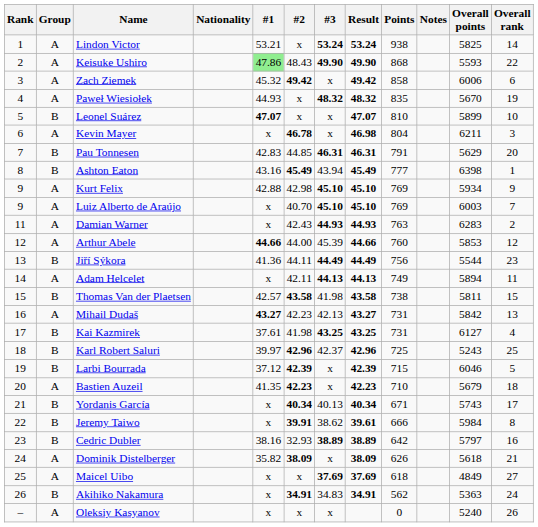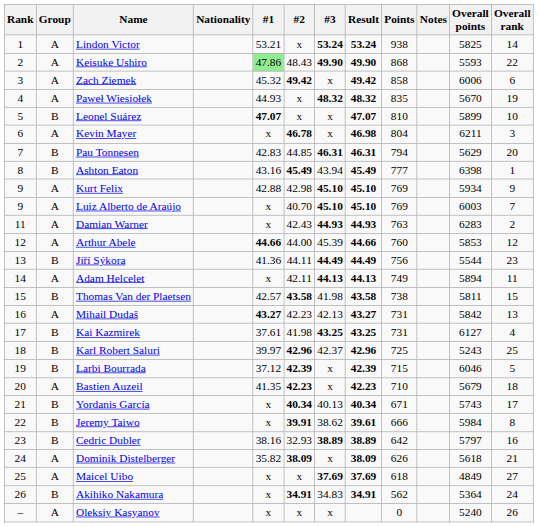 <table class="wikitable sortable" style="text-align:center">
 <tr>
 <th>Rank</th>
 <th>Group</th>
 <th>Name</th>
 <th>Nationality</th>
 <th>#1</th>
 <th>#2</th>
 <th>#3</th>
 <th>Result</th>
 <th>Points</th>
 <th>Notes</th>
 <th>Overall<br>points</th>
 <th>Overall<br>rank</th>
 </tr>
 <tr>
 <td>1</td>
 <td>A</td>
 <td align=left><a href='#'>Lindon Victor</a></td>
 <td align=left></td>
 <td>53.21</td>
 <td>x</td>
 <td><strong>53.24</strong></td>
 <td><strong>53.24</strong></td>
 <td>938</td>
 <td></td>
 <td>5825</td>
 <td>14</td>
 </tr>
 <tr>
 <td>2</td>
 <td>A</td>
 <td align=left><a href='#'>Keisuke Ushiro</a></td>
 <td align=left></td>
 <td style="background: lightgreen;">47.86</td>
 <td>48.43</td>
 <td><strong>49.90</strong></td>
 <td><strong>49.90</strong></td>
 <td>868</td>
 <td></td>
 <td>5593</td>
 <td>22</td>
 </tr>
 <tr>
 <td>3</td>
 <td>A</td>
 <td align=left><a href='#'>Zach Ziemek</a></td>
 <td align=left></td>
 <td>45.32</td>
 <td><strong>49.42</strong></td>
 <td>x</td>
 <td><strong>49.42</strong></td>
 <td>858</td>
 <td></td>
 <td>6006</td>
 <td>6</td>
 </tr>
 <tr>
 <td>4</td>
 <td>A</td>
 <td align=left><a href='#'>Paweł Wiesiołek</a></td>
 <td align=left></td>
 <td>44.93</td>
 <td>x</td>
 <td><strong>48.32</strong></td>
 <td><strong>48.32</strong></td>
 <td>835</td>
 <td></td>
 <td>5670</td>
 <td>19</td>
 </tr>
 <tr>
 <td>5</td>
 <td>B</td>
 <td align=left><a href='#'>Leonel Suárez</a></td>
 <td align=left></td>
 <td><strong>47.07</strong></td>
 <td>x</td>
 <td>x</td>
 <td><strong>47.07</strong></td>
 <td>810</td>
 <td></td>
 <td>5899</td>
 <td>10</td>
 </tr>
 <tr>
 <td>6</td>
 <td>A</td>
 <td align=left><a href='#'>Kevin Mayer</a></td>
 <td align=left></td>
 <td>x</td>
 <td><strong>46.78</strong></td>
 <td>x</td>
 <td><strong>46.98</strong></td>
 <td>804</td>
 <td></td>
 <td>6211</td>
 <td>3</td>
 </tr>
 <tr>
 <td>7</td>
 <td>B</td>
 <td align=left><a href='#'>Pau Tonnesen</a></td>
 <td align=left></td>
 <td>42.83</td>
 <td>44.85</td>
 <td><strong>46.31</strong></td>
 <td><strong>46.31</strong></td>
-<td>791</td>
+<td>794</td>
 <td></td>
 <td>5629</td>
 <td>20</td>
 </tr>
 <tr>
 <td>8</td>
 <td>B</td>
 <td align=left><a href='#'>Ashton Eaton</a></td>
 <td align=left></td>
 <td>43.16</td>
 <td><strong>45.49</strong></td>
 <td>43.94</td>
 <td><strong>45.49</strong></td>
 <td>777</td>
 <td></td>
 <td>6398</td>
 <td>1</td>
 </tr>
 <tr>
 <td>9</td>
 <td>A</td>
 <td align=left><a href='#'>Kurt Felix</a></td>
 <td align=left></td>
 <td>42.88</td>
 <td>42.98</td>
 <td><strong>45.10</strong></td>
 <td><strong>45.10</strong></td>
 <td>769</td>
 <td></td>
 <td>5934</td>
 <td>9</td>
 </tr>
 <tr>
 <td>9</td>
 <td>A</td>
 <td align=left><a href='#'>Luiz Alberto de Araújo</a></td>
 <td align=left></td>
 <td>x</td>
 <td>40.70</td>
 <td><strong>45.10</strong></td>
 <td><strong>45.10</strong></td>
 <td>769</td>
 <td></td>
 <td>6003</td>
 <td>7</td>
 </tr>
 <tr>
 <td>11</td>
 <td>A</td>
 <td align=left><a href='#'>Damian Warner</a></td>
 <td align=left></td>
 <td>x</td>
 <td>42.43</td>
 <td><strong>44.93</strong></td>
 <td><strong>44.93</strong></td>
 <td>763</td>
 <td></td>
 <td>6283</td>
 <td>2</td>
 </tr>
 <tr>
 <td>12</td>
 <td>A</td>
 <td align=left><a href='#'>Arthur Abele</a></td>
 <td align=left></td>
 <td><strong>44.66</strong></td>
 <td>44.00</td>
 <td>45.39</td>
 <td><strong>44.66</strong></td>
 <td>760</td>
 <td></td>
 <td>5853</td>
 <td>12</td>
 </tr>
 <tr>
 <td>13</td>
 <td>B</td>
 <td align=left><a href='#'>Jiří Sýkora</a></td>
 <td align=left></td>
 <td>41.36</td>
 <td>44.11</td>
 <td><strong>44.49</strong></td>
 <td><strong>44.49</strong></td>
 <td>756</td>
 <td></td>
 <td>5544</td>
 <td>23</td>
 </tr>
 <tr>
 <td>14</td>
 <td>A</td>
 <td align=left><a href='#'>Adam Helcelet</a></td>
 <td align=left></td>
 <td>x</td>
 <td>42.11</td>
 <td><strong>44.13</strong></td>
 <td><strong>44.13</strong></td>
 <td>749</td>
 <td></td>
 <td>5894</td>
 <td>11</td>
 </tr>
 <tr>
 <td>15</td>
 <td>B</td>
 <td align=left><a href='#'>Thomas Van der Plaetsen</a></td>
 <td align=left></td>
 <td>42.57</td>
 <td><strong>43.58</strong></td>
 <td>41.98</td>
 <td><strong>43.58</strong></td>
 <td>738</td>
 <td></td>
 <td>5811</td>
 <td>15</td>
 </tr>
 <tr>
 <td>16</td>
 <td>A</td>
 <td align=left><a href='#'>Mihail Dudaš</a></td>
 <td align=left></td>
 <td><strong>43.27</strong></td>
 <td>42.23</td>
 <td>42.13</td>
 <td><strong>43.27</strong></td>
 <td>731</td>
 <td></td>
 <td>5842</td>
 <td>13</td>
 </tr>
 <tr>
 <td>17</td>
 <td>B</td>
 <td align=left><a href='#'>Kai Kazmirek</a></td>
 <td align=left></td>
 <td>37.61</td>
 <td>41.98</td>
 <td><strong>43.25</strong></td>
 <td><strong>43.25</strong></td>
 <td>731</td>
 <td></td>
 <td>6127</td>
 <td>4</td>
 </tr>
 <tr>
 <td>18</td>
 <td>B</td>
 <td align=left><a href='#'>Karl Robert Saluri</a></td>
 <td align=left></td>
 <td>39.97</td>
 <td><strong>42.96</strong></td>
 <td>42.37</td>
 <td><strong>42.96</strong></td>
 <td>725</td>
 <td></td>
 <td>5243</td>
 <td>25</td>
 </tr>
 <tr>
 <td>19</td>
 <td>B</td>
 <td align=left><a href='#'>Larbi Bourrada</a></td>
 <td align=left></td>
 <td>37.12</td>
 <td><strong>42.39</strong></td>
 <td>x</td>
 <td><strong>42.39</strong></td>
 <td>715</td>
 <td></td>
 <td>6046</td>
 <td>5</td>
 </tr>
 <tr>
 <td>20</td>
 <td>A</td>
 <td align=left><a href='#'>Bastien Auzeil</a></td>
 <td align=left></td>
 <td>41.35</td>
 <td><strong>42.23</strong></td>
 <td>x</td>
 <td><strong>42.23</strong></td>
 <td>710</td>
 <td></td>
 <td>5679</td>
 <td>18</td>
 </tr>
 <tr>
 <td>21</td>
 <td>B</td>
 <td align=left><a href='#'>Yordanis García</a></td>
 <td align=left></td>
 <td>x</td>
 <td><strong>40.34</strong></td>
 <td>40.13</td>
 <td><strong>40.34</strong></td>
 <td>671</td>
 <td></td>
 <td>5743</td>
 <td>17</td>
 </tr>
 <tr>
 <td>22</td>
 <td>B</td>
 <td align=left><a href='#'>Jeremy Taiwo</a></td>
 <td align=left></td>
 <td>x</td>
 <td><strong>39.91</strong></td>
 <td>38.62</td>
 <td><strong>39.61</strong></td>
 <td>666</td>
 <td></td>
 <td>5984</td>
 <td>8</td>
 </tr>
 <tr>
 <td>23</td>
 <td>B</td>
 <td align=left><a href='#'>Cedric Dubler</a></td>
 <td align=left></td>
 <td>38.16</td>
 <td>32.93</td>
 <td><strong>38.89</strong></td>
 <td><strong>38.89</strong></td>
 <td>642</td>
 <td></td>
 <td>5797</td>
 <td>16</td>
 </tr>
 <tr>
 <td>24</td>
 <td>A</td>
 <td align=left><a href='#'>Dominik Distelberger</a></td>
 <td align=left></td>
 <td>35.82</td>
 <td><strong>38.09</strong></td>
 <td>x</td>
 <td><strong>38.09</strong></td>
 <td>626</td>
 <td></td>
 <td>5618</td>
 <td>21</td>
 </tr>
 <tr>
 <td>25</td>
 <td>A</td>
 <td align=left><a href='#'>Maicel Uibo</a></td>
 <td align=left></td>
 <td>x</td>
 <td>x</td>
 <td><strong>37.69</strong></td>
 <td><strong>37.69</strong></td>
 <td>618</td>
 <td></td>
 <td>4849</td>
 <td>27</td>
 </tr>
 <tr>
 <td>26</td>
 <td>B</td>
 <td align=left><a href='#'>Akihiko Nakamura</a></td>
 <td align=left></td>
 <td>x</td>
 <td><strong>34.91</strong></td>
 <td>34.83</td>
 <td><strong>34.91</strong></td>
 <td>562</td>
 <td></td>
-<td>5363</td>
+<td>5364</td>
 <td>24</td>
 </tr>
 <tr>
 <td>–</td>
 <td>A</td>
 <td align=left><a href='#'>Oleksiy Kasyanov</a></td>
 <td align=left></td>
 <td>x</td>
 <td>x</td>
 <td>x</td>
 <td></td>
 <td>0</td>
 <td></td>
 <td>5240</td>
 <td>26</td>
 </tr>
 </table>
